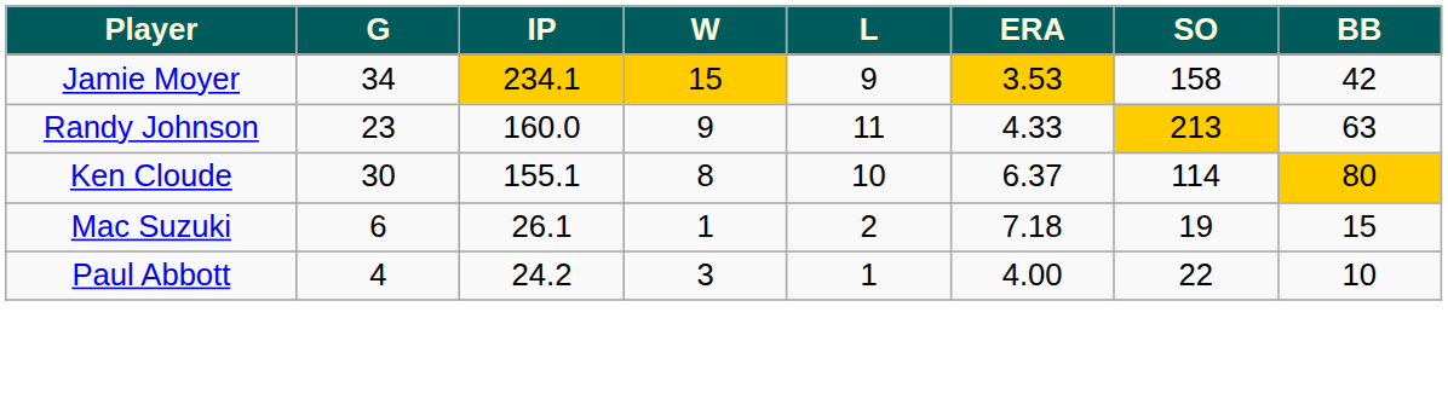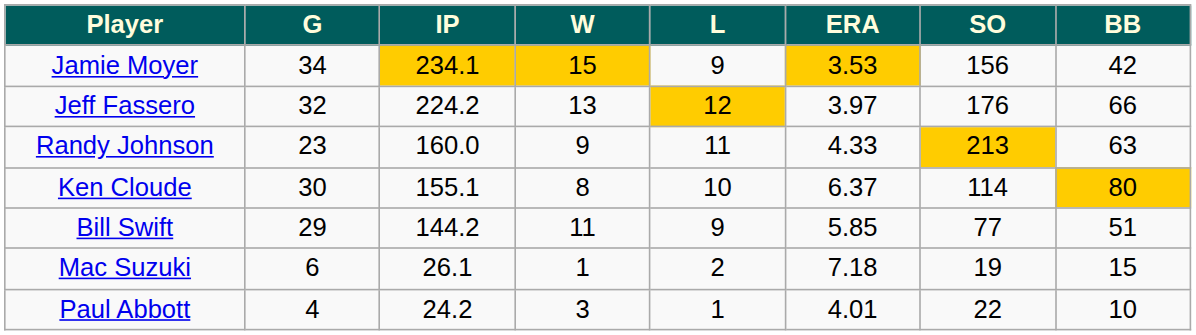 <table class="wikitable sortable">
 <tr>
 <th style=" background:#005c5c; color:#FFFDDD;" width="16%">Player</th>
 <th style=" background:#005c5c; color:#FFFDDD;" width="9%">G</th>
 <th style=" background:#005c5c; color:#FFFDDD;" width="9%">IP</th>
 <th style=" background:#005c5c; color:#FFFDDD;" width="9%">W</th>
 <th style=" background:#005c5c; color:#FFFDDD;" width="9%">L</th>
 <th style=" background:#005c5c; color:#FFFDDD;" width="9%">ERA</th>
 <th style=" background:#005c5c; color:#FFFDDD;" width="9%">SO</th>
 <th style=" background:#005c5c; color:#FFFDDD;" width="9%">BB</th>
 </tr>
 <tr align=center>
 <td><a href='#'>Jamie Moyer</a></td>
 <td>34</td>
 <td bgcolor="#FFCC00">234.1</td>
 <td bgcolor="#FFCC00">15</td>
 <td>9</td>
 <td bgcolor="#FFCC00">3.53</td>
-<td>158</td>
+<td>156</td>
 <td>42</td>
+</tr>
+<tr align=center>
+<td><a href='#'>Jeff Fassero</a></td>
+<td>32</td>
+<td>224.2</td>
+<td>13</td>
+<td bgcolor="#FFCC00">12</td>
+<td>3.97</td>
+<td>176</td>
+<td>66</td>
 </tr>
 <tr align=center>
 <td><a href='#'>Randy Johnson</a></td>
 <td>23</td>
 <td>160.0</td>
 <td>9</td>
 <td>11</td>
 <td>4.33</td>
 <td bgcolor="#FFCC00">213</td>
 <td>63</td>
 </tr>
 <tr align=center>
 <td><a href='#'>Ken Cloude</a></td>
 <td>30</td>
 <td>155.1</td>
 <td>8</td>
 <td>10</td>
 <td>6.37</td>
 <td>114</td>
 <td bgcolor="#FFCC00">80</td>
 </tr>
 <tr align=center>
+<td><a href='#'>Bill Swift</a></td>
+<td>29</td>
+<td>144.2</td>
+<td>11</td>
+<td>9</td>
+<td>5.85</td>
+<td>77</td>
+<td>51</td>
+</tr>
+<tr align=center>
 <td><a href='#'>Mac Suzuki</a></td>
 <td>6</td>
 <td>26.1</td>
 <td>1</td>
 <td>2</td>
 <td>7.18</td>
 <td>19</td>
 <td>15</td>
 </tr>
 <tr align=center>
 <td><a href='#'>Paul Abbott</a></td>
 <td>4</td>
 <td>24.2</td>
 <td>3</td>
 <td>1</td>
-<td>4.00</td>
+<td>4.01</td>
 <td>22</td>
 <td>10</td>
 </tr>
 </table>
